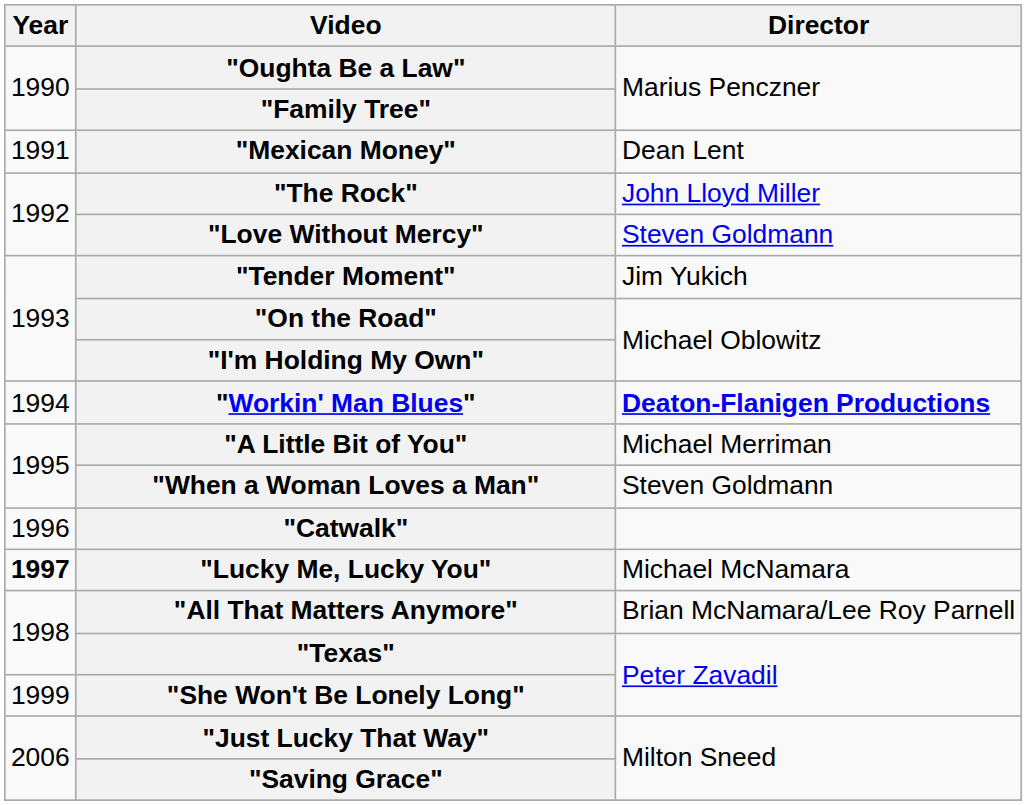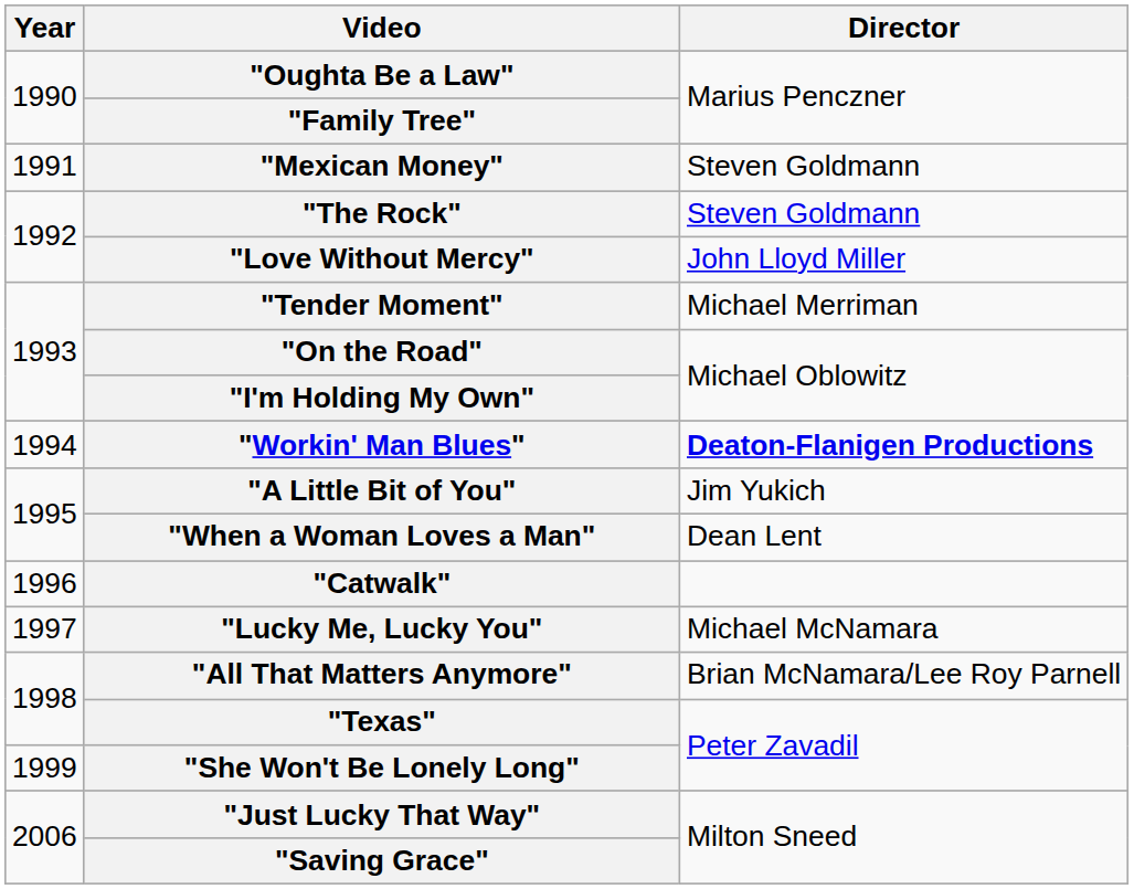 <table class="wikitable plainrowheaders">
 <tr>
 <th>Year</th>
 <th style="width:20em;">Video</th>
 <th>Director</th>
 </tr>
 <tr>
 <td rowspan="2">1990</td>
 <th scope="row">"Oughta Be a Law"</th>
 <td rowspan="2">Marius Penczner</td>
 </tr>
 <tr>
 <th scope="row">"Family Tree"</th>
 </tr>
 <tr>
 <td>1991</td>
 <th scope="row">"Mexican Money"</th>
-<td>Dean Lent</td>
+<td>Steven Goldmann</td>
 </tr>
 <tr>
 <td rowspan="2">1992</td>
 <th scope="row">"The Rock"</th>
-<td><a href='#'>John Lloyd Miller</a></td>
+<td><a href='#'>Steven Goldmann</a></td>
 </tr>
 <tr>
 <th scope="row">"Love Without Mercy"</th>
-<td><a href='#'>Steven Goldmann</a></td>
+<td><a href='#'>John Lloyd Miller</a></td>
 </tr>
 <tr>
 <td rowspan="3">1993</td>
 <th scope="row">"Tender Moment"</th>
-<td>Jim Yukich</td>
+<td>Michael Merriman</td>
 </tr>
 <tr>
 <th scope="row">"On the Road"</th>
 <td rowspan="2">Michael Oblowitz</td>
 </tr>
 <tr>
 <th scope="row">"I'm Holding My Own"</th>
 </tr>
 <tr>
 <td>1994</td>
 <th scope="row">"<a href='#'>Workin' Man Blues</a>" </th>
 <td><strong><a href='#'>Deaton-Flanigen Productions</a></strong></td>
 </tr>
 <tr>
 <td rowspan="2">1995</td>
 <th scope="row">"A Little Bit of You"</th>
-<td>Michael Merriman</td>
+<td>Jim Yukich</td>
 </tr>
 <tr>
 <th scope="row">"When a Woman Loves a Man"<br></th>
-<td>Steven Goldmann</td>
+<td>Dean Lent</td>
 </tr>
 <tr>
 <td>1996</td>
 <th scope="row">"Catwalk" </th>
 <td></td>
 </tr>
 <tr>
-<td><strong>1997</strong></td>
+<td>1997</td>
 <th scope="row">"Lucky Me, Lucky You"</th>
 <td>Michael McNamara</td>
 </tr>
 <tr>
 <td rowspan="2">1998</td>
 <th scope="row">"All That Matters Anymore"</th>
 <td>Brian McNamara/Lee Roy Parnell</td>
 </tr>
 <tr>
 <th scope="row">"Texas"<br></th>
 <td rowspan="2"><a href='#'>Peter Zavadil</a></td>
 </tr>
 <tr>
 <td>1999</td>
 <th scope="row">"She Won't Be Lonely Long"</th>
 </tr>
 <tr>
 <td rowspan="2">2006</td>
 <th scope="row">"Just Lucky That Way"</th>
 <td rowspan="2">Milton Sneed</td>
 </tr>
 <tr>
 <th scope="row">"Saving Grace"</th>
 </tr>
 </table>
